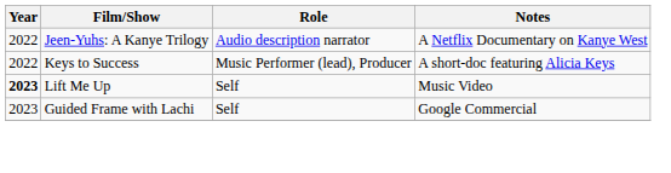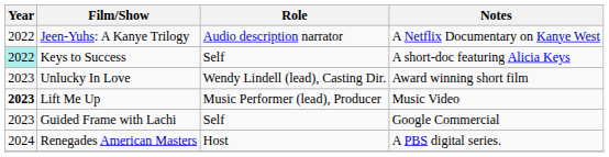 <table class="wikitable">
 <tr>
 <th>Year</th>
 <th>Film/Show</th>
 <th>Role</th>
 <th>Notes</th>
 </tr>
 <tr>
 <td>2022</td>
 <td><a href='#'>Jeen-Yuhs</a>: A Kanye Trilogy</td>
 <td><a href='#'>Audio description</a> narrator</td>
 <td>A <a href='#'>Netflix</a> Documentary on <a href='#'>Kanye West</a></td>
 </tr>
 <tr>
-<td>2022</td>
+<td style="background: paleturquoise;">2022</td>
 <td>Keys to Success</td>
-<td>Music Performer (lead), Producer</td>
+<td>Self</td>
 <td>A short-doc featuring <a href='#'>Alicia Keys</a></td>
+</tr>
+<tr>
+<td>2023</td>
+<td>Unlucky In Love</td>
+<td>Wendy Lindell (lead), Casting Dir.</td>
+<td>Award winning short film</td>
 </tr>
 <tr>
 <td><strong>2023</strong></td>
 <td>Lift Me Up</td>
-<td>Self</td>
+<td>Music Performer (lead), Producer</td>
 <td>Music Video</td>
 </tr>
 <tr>
 <td>2023</td>
 <td>Guided Frame with Lachi</td>
 <td>Self</td>
 <td>Google Commercial</td>
 </tr>
 <tr>
+<td>2024</td>
+<td>Renegades <a href='#'>American Masters</a></td>
+<td>Host</td>
+<td>A <a href='#'>PBS</a> digital series.</td>
+</tr>
+<tr>
 </tr>
 </table>
